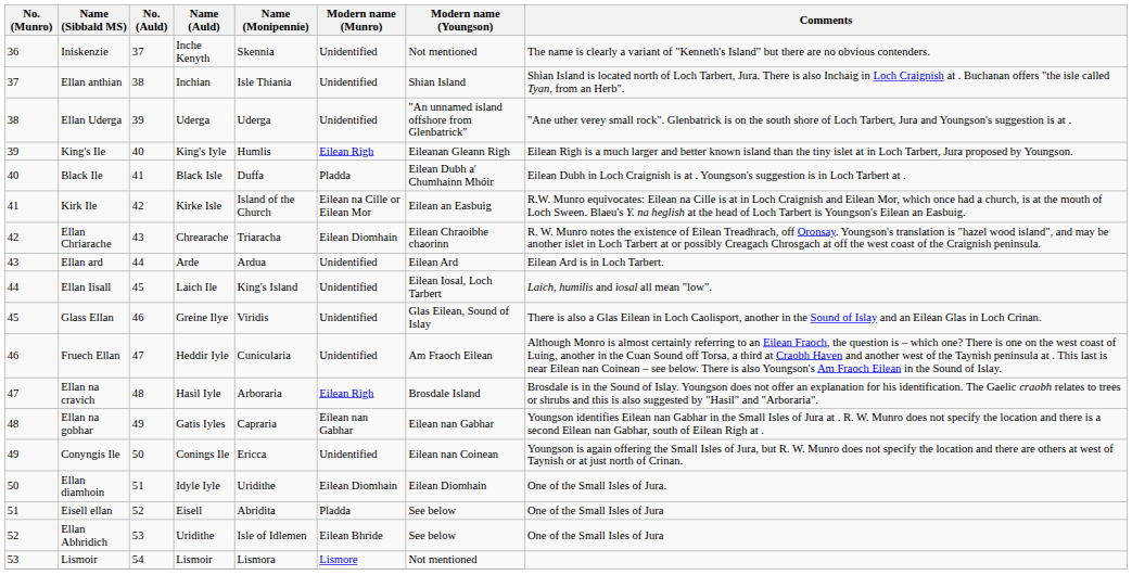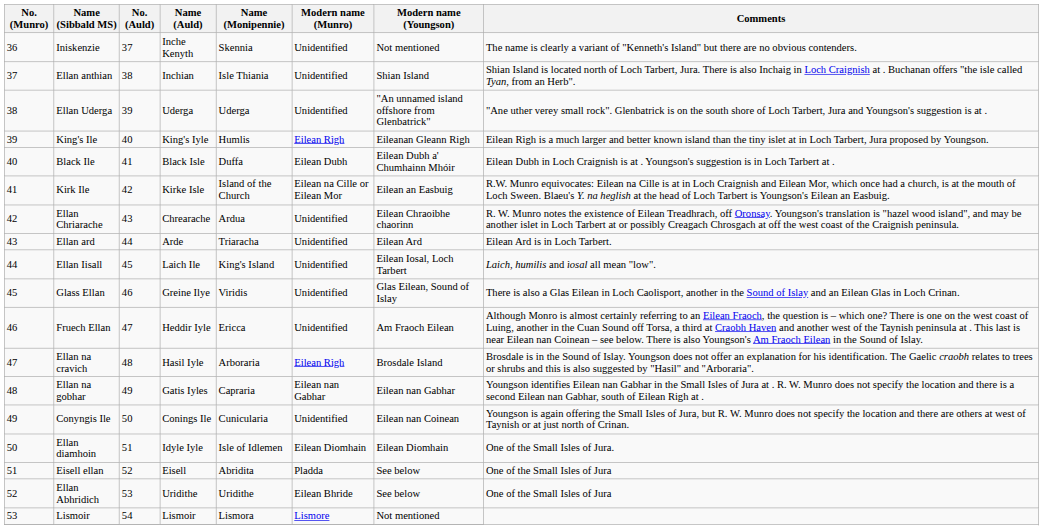 <table class="wikitable sortable">
 <tr>
 <th>No. (Munro)</th>
 <th>Name (Sibbald MS)</th>
 <th>No. (Auld)</th>
 <th>Name (Auld)</th>
 <th>Name (Monipennie)</th>
 <th>Modern name (Munro) </th>
 <th>Modern name (Youngson)</th>
 <th>Comments</th>
 </tr>
 <tr>
 <td>36</td>
 <td>Iniskenzie</td>
 <td>37</td>
 <td>Inche Kenyth</td>
 <td>Skennia</td>
 <td>Unidentified</td>
 <td>Not mentioned</td>
 <td>The name is clearly a variant of "Kenneth's Island" but there are no obvious contenders.</td>
 </tr>
 <tr>
 <td>37</td>
 <td>Ellan anthian</td>
 <td>38</td>
 <td>Inchian</td>
 <td>Isle Thiania</td>
 <td>Unidentified</td>
 <td>Shian Island</td>
 <td>Shian Island is located north of Loch Tarbert, Jura. There is also Inchaig in <a href='#'>Loch Craignish</a> at . Buchanan offers "the isle called <em>Tyan</em>, from an Herb".</td>
 </tr>
 <tr>
 <td>38</td>
 <td>Ellan Uderga</td>
 <td>39</td>
 <td>Uderga</td>
 <td>Uderga</td>
 <td>Unidentified</td>
 <td>"An unnamed island offshore from Glenbatrick"</td>
 <td>"Ane uther verey small rock". Glenbatrick is on the south shore of Loch Tarbert, Jura and Youngson's suggestion is at .</td>
 </tr>
 <tr>
 <td>39</td>
 <td>King's Ile</td>
 <td>40</td>
 <td>King's Iyle</td>
 <td>Humlis</td>
 <td><a href='#'>Eilean Rìgh</a></td>
 <td>Eileanan Gleann Righ</td>
 <td>Eilean Rìgh is a much larger and better known island than the tiny islet at  in Loch Tarbert, Jura proposed by Youngson.</td>
 </tr>
 <tr>
 <td>40</td>
 <td>Black Ile</td>
 <td>41</td>
 <td>Black Isle</td>
 <td>Duffa</td>
-<td>Pladda</td>
+<td>Eilean Dubh</td>
 <td>Eilean Dubh a' Chumhainn Mhóir</td>
 <td>Eilean Dubh in Loch Craignish is at . Youngson's suggestion is in Loch Tarbert at .</td>
 </tr>
 <tr>
 <td>41</td>
 <td>Kirk Ile</td>
 <td>42</td>
 <td>Kirke Isle</td>
 <td>Island of the Church</td>
 <td>Eilean na Cille or Eilean Mor</td>
 <td>Eilean an Easbuig</td>
 <td>R.W. Munro equivocates: Eilean na Cille is at  in Loch Craignish and Eilean Mor, which once had a church, is at the mouth of Loch Sween. Blaeu's  <em>Y. na heglish</em> at the head of Loch Tarbert is Youngson's Eilean an Easbuig.</td>
 </tr>
 <tr>
 <td>42</td>
 <td>Ellan Chriarache</td>
 <td>43</td>
 <td>Chrearache</td>
-<td>Triaracha</td>
-<td>Eilean Diomhain</td>
+<td>Ardua</td>
+<td>Unidentified</td>
 <td>Eilean Chraoibhe chaorinn</td>
 <td>R. W. Munro notes the existence of Eilean Treadhrach, off <a href='#'>Oronsay</a>. Youngson's translation is "hazel wood island", and may be another islet in Loch Tarbert at  or possibly Creagach Chrosgach at  off the west coast of the Craignish peninsula.</td>
 </tr>
 <tr>
 <td>43</td>
 <td>Ellan ard</td>
 <td>44</td>
 <td>Arde</td>
-<td>Ardua</td>
+<td>Triaracha</td>
 <td>Unidentified</td>
 <td>Eilean Ard</td>
 <td>Eilean Ard is in Loch Tarbert.</td>
 </tr>
 <tr>
 <td>44</td>
 <td>Ellan Iisall</td>
 <td>45</td>
 <td>Laich Ile</td>
 <td>King's Island</td>
 <td>Unidentified</td>
 <td>Eilean Iosal, Loch Tarbert</td>
 <td><em>Laich</em>, <em>humilis</em> and <em>ìosal</em> all mean "low".</td>
 </tr>
 <tr>
 <td>45</td>
 <td>Glass Ellan</td>
 <td>46</td>
 <td>Greine Ilye</td>
 <td>Viridis</td>
 <td>Unidentified</td>
 <td>Glas Eilean, Sound of Islay</td>
 <td>There is also a Glas Eilean in Loch Caolisport, another in the <a href='#'>Sound of Islay</a> and an Eilean Glas in Loch Crinan.</td>
 </tr>
 <tr>
 <td>46</td>
 <td>Fruech Ellan</td>
 <td>47</td>
 <td>Heddir Iyle</td>
-<td>Cunicularia</td>
+<td>Ericca</td>
 <td>Unidentified</td>
 <td>Am Fraoch Eilean</td>
 <td>Although Monro is almost certainly referring to an <a href='#'>Eilean Fraoch</a>, the question is – which one? There is one on the west coast of Luing, another in the Cuan Sound off Torsa, a third at <a href='#'>Craobh Haven</a> and another west of the Taynish peninsula at . This last is near Eilean nan Coinean – see below. There is also Youngson's <a href='#'>Am Fraoch Eilean</a> in the Sound of Islay.</td>
 </tr>
 <tr>
 <td>47</td>
 <td>Ellan na cravich</td>
 <td>48</td>
 <td>Hasil Iyle</td>
 <td>Arboraria</td>
 <td><a href='#'>Eilean Rìgh</a></td>
 <td>Brosdale Island</td>
 <td>Brosdale is in the Sound of Islay. Youngson does not offer an explanation for his identification. The Gaelic <em>craobh</em> relates to trees or shrubs and this is also suggested by "Hasil" and "Arboraria".</td>
 </tr>
 <tr>
 <td>48</td>
 <td>Ellan na gobhar</td>
 <td>49</td>
 <td>Gatis Iyles</td>
 <td>Capraria</td>
 <td>Eilean nan Gabhar</td>
 <td>Eilean nan Gabhar</td>
 <td>Youngson identifies Eilean nan Gabhar in the Small Isles of Jura at . R. W. Munro does not specify the location and there is a second Eilean nan Gabhar, south of Eilean Righ at .</td>
 </tr>
 <tr>
 <td>49</td>
 <td>Conyngis Ile</td>
 <td>50</td>
 <td>Conings Ile</td>
-<td>Ericca</td>
+<td>Cunicularia</td>
 <td>Unidentified</td>
 <td>Eilean nan Coinean</td>
 <td>Youngson is again offering the Small Isles of Jura, but R. W. Munro does not specify the location and there are others at  west of Taynish or at  just north of Crinan.</td>
 </tr>
 <tr>
 <td>50</td>
 <td>Ellan diamhoin</td>
 <td>51</td>
 <td>Idyle Iyle</td>
-<td>Uridithe</td>
+<td>Isle of Idlemen</td>
 <td>Eilean Diomhain</td>
 <td>Eilean Diomhain</td>
 <td>One of the Small Isles of Jura.</td>
 </tr>
 <tr>
 <td>51</td>
 <td>Eisell ellan</td>
 <td>52</td>
 <td>Eisell</td>
 <td>Abridita</td>
 <td>Pladda</td>
 <td>See below</td>
 <td>One of the Small Isles of Jura</td>
 </tr>
 <tr>
 <td>52</td>
 <td>Ellan Abhridich</td>
 <td>53</td>
 <td>Uridithe</td>
-<td>Isle of Idlemen</td>
+<td>Uridithe</td>
 <td>Eilean Bhride</td>
 <td>See below</td>
 <td>One of the Small Isles of Jura</td>
 </tr>
 <tr>
 <td>53</td>
 <td>Lismoir</td>
 <td>54</td>
 <td>Lismoir</td>
 <td>Lismora</td>
 <td><a href='#'>Lismore</a></td>
 <td>Not mentioned</td>
 </tr>
 <tr>
 </tr>
 </table>
